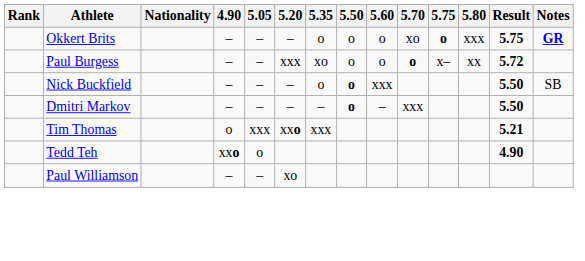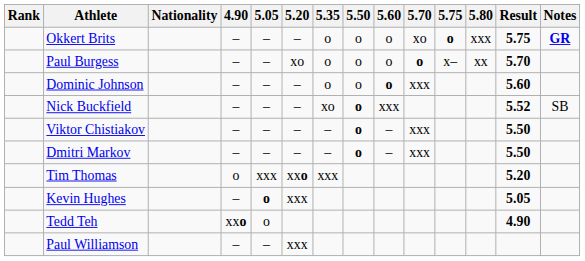 <table class="wikitable sortable" style="text-align:center;font-size:95%">
 <tr>
 <th>Rank</th>
 <th>Athlete</th>
 <th>Nationality</th>
 <th>4.90</th>
 <th>5.05</th>
 <th>5.20</th>
 <th>5.35</th>
 <th>5.50</th>
 <th>5.60</th>
 <th>5.70</th>
 <th>5.75</th>
 <th>5.80</th>
 <th>Result</th>
 <th>Notes</th>
 </tr>
 <tr>
 <td></td>
 <td align="left"><a href='#'>Okkert Brits</a></td>
 <td align=left></td>
 <td>–</td>
 <td>–</td>
 <td>–</td>
 <td>o</td>
 <td>o</td>
 <td>o</td>
 <td>xo</td>
 <td><strong>o</strong></td>
 <td>xxx</td>
 <td><strong>5.75</strong></td>
 <td><strong><a href='#'>GR</a></strong></td>
 </tr>
 <tr>
 <td></td>
 <td align="left"><a href='#'>Paul Burgess</a></td>
 <td align=left></td>
 <td>–</td>
 <td>–</td>
-<td>xxx</td>
 <td>xo</td>
+<td>o</td>
 <td>o</td>
 <td>o</td>
 <td><strong>o</strong></td>
 <td>x–</td>
 <td>xx</td>
-<td><strong>5.72</strong></td>
+<td><strong>5.70</strong></td>
+<td></td>
+</tr>
+<tr>
+<td></td>
+<td align="left"><a href='#'>Dominic Johnson</a></td>
+<td align=left></td>
+<td>–</td>
+<td>–</td>
+<td>–</td>
+<td>o</td>
+<td>o</td>
+<td><strong>o</strong></td>
+<td>xxx</td>
+<td></td>
+<td></td>
+<td><strong>5.60</strong></td>
 <td></td>
 </tr>
 <tr>
 <td></td>
 <td align="left"><a href='#'>Nick Buckfield</a></td>
 <td align=left></td>
 <td>–</td>
 <td>–</td>
 <td>–</td>
-<td>o</td>
+<td>xo</td>
 <td><strong>o</strong></td>
 <td>xxx</td>
 <td></td>
 <td></td>
 <td></td>
+<td><strong>5.52</strong></td>
+<td>SB</td>
+</tr>
+<tr>
+<td></td>
+<td align="left"><a href='#'>Viktor Chistiakov</a></td>
+<td align=left></td>
+<td>–</td>
+<td>–</td>
+<td>–</td>
+<td>–</td>
+<td><strong>o</strong></td>
+<td>–</td>
+<td>xxx</td>
+<td></td>
+<td></td>
 <td><strong>5.50</strong></td>
-<td>SB</td>
+<td></td>
 </tr>
 <tr>
 <td></td>
 <td align="left"><a href='#'>Dmitri Markov</a></td>
 <td align=left></td>
 <td>–</td>
 <td>–</td>
 <td>–</td>
 <td>–</td>
 <td><strong>o</strong></td>
 <td>–</td>
 <td>xxx</td>
 <td></td>
 <td></td>
 <td><strong>5.50</strong></td>
 <td></td>
 </tr>
 <tr>
 <td></td>
 <td align="left"><a href='#'>Tim Thomas</a></td>
 <td align=left></td>
 <td>o</td>
 <td>xxx</td>
 <td>xx<strong>o</strong></td>
 <td>xxx</td>
 <td></td>
 <td></td>
 <td></td>
 <td></td>
 <td></td>
-<td><strong>5.21</strong></td>
+<td><strong>5.20</strong></td>
+<td></td>
+</tr>
+<tr>
+<td></td>
+<td align="left"><a href='#'>Kevin Hughes</a></td>
+<td align=left></td>
+<td>–</td>
+<td><strong>o</strong></td>
+<td>xxx</td>
+<td></td>
+<td></td>
+<td></td>
+<td></td>
+<td></td>
+<td></td>
+<td><strong>5.05</strong></td>
 <td></td>
 </tr>
 <tr>
 <td></td>
 <td align="left"><a href='#'>Tedd Teh</a></td>
 <td align=left></td>
 <td>xx<strong>o</strong></td>
 <td>o</td>
 <td></td>
 <td></td>
 <td></td>
 <td></td>
 <td></td>
 <td></td>
 <td></td>
 <td><strong>4.90</strong></td>
 <td></td>
 </tr>
 <tr>
 <td></td>
 <td align="left"><a href='#'>Paul Williamson</a></td>
 <td align=left></td>
 <td>–</td>
 <td>–</td>
-<td>xo</td>
+<td>xxx</td>
 <td></td>
 <td></td>
 <td></td>
 <td></td>
 <td></td>
 <td></td>
 <td><strong></strong></td>
 <td></td>
 </tr>
 </table>
